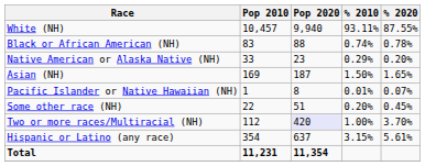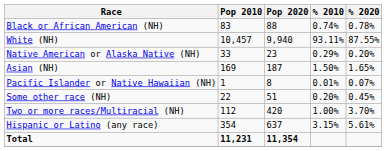 <table class="wikitable">
 <tr>
 <th>Race</th>
 <th>Pop 2010</th>
 <th>Pop 2020</th>
 <th>% 2010</th>
 <th>% 2020</th>
 </tr>
 <tr>
+<td><a href='#'>Black or African American</a> (NH)</td>
+<td>83</td>
+<td>88</td>
+<td>0.74%</td>
+<td>0.78%</td>
+</tr>
+<tr>
 <td><a href='#'>White</a> (NH)</td>
 <td>10,457</td>
 <td>9,940</td>
 <td>93.11%</td>
 <td>87.55%</td>
-</tr>
-<tr>
-<td><a href='#'>Black or African American</a> (NH)</td>
-<td>83</td>
-<td>88</td>
-<td>0.74%</td>
-<td>0.78%</td>
 </tr>
 <tr>
 <td><a href='#'>Native American</a> or <a href='#'>Alaska Native</a> (NH)</td>
 <td>33</td>
 <td>23</td>
 <td>0.29%</td>
 <td>0.20%</td>
 </tr>
 <tr>
 <td><a href='#'>Asian</a> (NH)</td>
 <td>169</td>
 <td>187</td>
 <td>1.50%</td>
 <td>1.65%</td>
 </tr>
 <tr>
 <td><a href='#'>Pacific Islander</a> or <a href='#'>Native Hawaiian</a> (NH)</td>
 <td>1</td>
 <td>8</td>
 <td>0.01%</td>
 <td>0.07%</td>
 </tr>
 <tr>
 <td><a href='#'>Some other race</a> (NH)</td>
 <td>22</td>
 <td>51</td>
 <td>0.20%</td>
 <td>0.45%</td>
 </tr>
 <tr>
 <td><a href='#'>Two or more races/Multiracial</a> (NH)</td>
 <td>112</td>
-<td style="background: lavender;">420</td>
+<td>420</td>
 <td>1.00%</td>
 <td>3.70%</td>
 </tr>
 <tr>
 <td><a href='#'>Hispanic or Latino</a> (any race)</td>
 <td>354</td>
 <td>637</td>
 <td>3.15%</td>
 <td>5.61%</td>
 </tr>
 <tr>
 <td><strong>Total</strong></td>
 <td><strong>11,231</strong></td>
 <td><strong>11,354</strong></td>
 <td></td>
 <td></td>
 </tr>
 <tr>
 </tr>
 </table>
